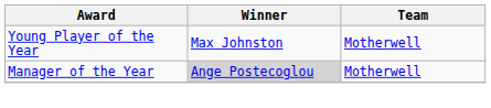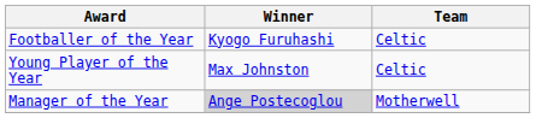 <table class="wikitable">
 <tr>
 <th width=180>Award</th>
 <th width=150>Winner</th>
 <th width=140>Team</th>
 </tr>
 <tr>
+<td><a href='#'>Footballer of the Year</a></td>
+<td><a href='#'>Kyogo Furuhashi</a></td>
+<td><a href='#'>Celtic</a></td>
+</tr>
+<tr>
 <td><a href='#'>Young Player of the Year</a></td>
 <td><a href='#'>Max Johnston</a></td>
-<td><a href='#'>Motherwell</a></td>
+<td><a href='#'>Celtic</a></td>
 </tr>
 <tr>
 <td><a href='#'>Manager of the Year</a></td>
 <td style="background: lightgrey;"><a href='#'>Ange Postecoglou</a></td>
 <td><a href='#'>Motherwell</a></td>
 </tr>
 <tr>
 </tr>
 </table>
